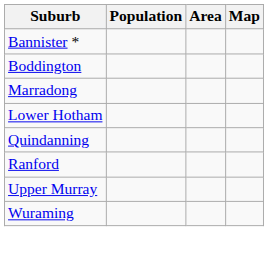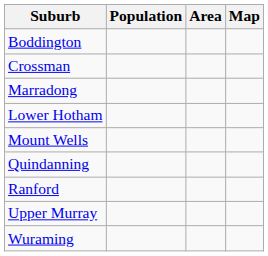 <table class="wikitable sortable">
 <tr>
 <th>Suburb</th>
 <th data-sort-type=number>Population</th>
 <th data-sort-type=number>Area</th>
 <th>Map</th>
 </tr>
 <tr>
-<td><a href='#'>Bannister</a> *</td>
+<td><a href='#'>Boddington</a></td>
 <td></td>
 <td></td>
 <td></td>
 </tr>
 <tr>
-<td><a href='#'>Boddington</a></td>
+<td><a href='#'>Crossman</a></td>
 <td></td>
 <td></td>
 <td></td>
 </tr>
 <tr>
 <td><a href='#'>Marradong</a></td>
 <td></td>
 <td></td>
 <td></td>
 </tr>
 <tr>
 <td><a href='#'>Lower Hotham</a></td>
+<td></td>
+<td></td>
+<td></td>
+</tr>
+<tr>
+<td><a href='#'>Mount Wells</a></td>
 <td></td>
 <td></td>
 <td></td>
 </tr>
 <tr>
 <td><a href='#'>Quindanning</a></td>
 <td></td>
 <td></td>
 <td></td>
 </tr>
 <tr>
 <td><a href='#'>Ranford</a></td>
 <td></td>
 <td></td>
 <td></td>
 </tr>
 <tr>
 <td><a href='#'>Upper Murray</a></td>
 <td></td>
 <td></td>
 <td></td>
 </tr>
 <tr>
 <td><a href='#'>Wuraming</a></td>
 <td></td>
 <td></td>
 <td></td>
 </tr>
 </table>
